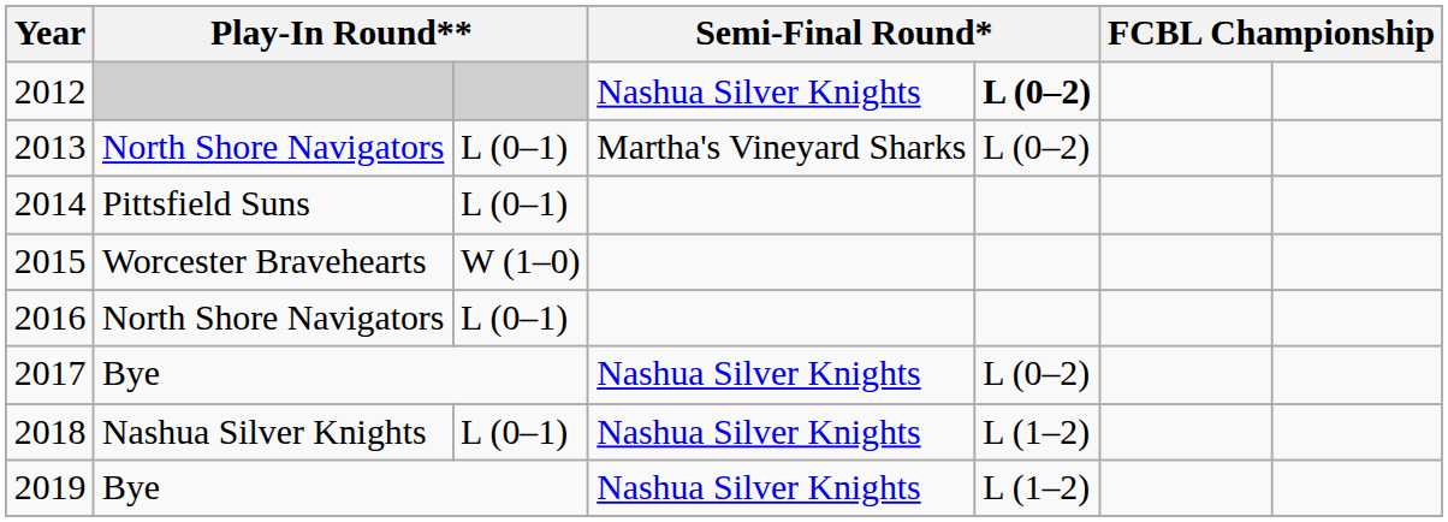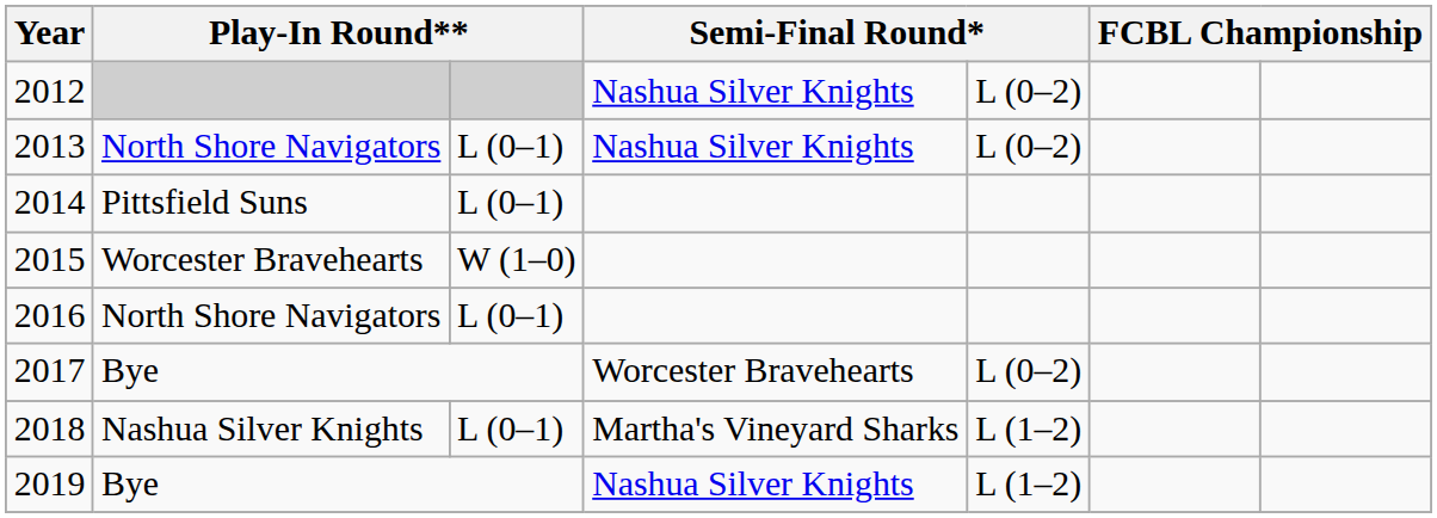 <table class="wikitable">
 <tr>
 <th>Year</th>
 <th colspan=2>Play-In Round**</th>
 <th colspan=2>Semi-Final Round*</th>
 <th colspan=2>FCBL Championship</th>
 </tr>
 <tr>
 <td>2012</td>
 <td style="background-color:#cfcfcf;"></td>
 <td style="background-color:#cfcfcf;"></td>
 <td><a href='#'>Nashua Silver Knights</a></td>
-<td><strong>L (0–2)</strong></td>
+<td>L (0–2)</td>
 <td></td>
 <td></td>
 </tr>
 <tr>
 <td>2013</td>
 <td><a href='#'>North Shore Navigators</a></td>
 <td>L (0–1)</td>
-<td>Martha's Vineyard Sharks</td>
+<td><a href='#'>Nashua Silver Knights</a></td>
 <td>L (0–2)</td>
 <td></td>
 <td></td>
 </tr>
 <tr>
 <td>2014</td>
 <td>Pittsfield Suns</td>
 <td>L (0–1)</td>
 <td></td>
 <td></td>
 <td></td>
 <td></td>
 </tr>
 <tr>
 <td>2015</td>
 <td>Worcester Bravehearts</td>
 <td>W (1–0)</td>
 <td></td>
 <td></td>
 <td></td>
 <td></td>
 </tr>
 <tr>
 <td>2016</td>
 <td>North Shore Navigators</td>
 <td>L (0–1)</td>
 <td></td>
 <td></td>
 <td></td>
 <td></td>
 </tr>
 <tr>
 <td>2017</td>
 <td colspan="2">Bye</td>
-<td><a href='#'>Nashua Silver Knights</a></td>
+<td>Worcester Bravehearts</td>
 <td>L (0–2)</td>
 <td></td>
 <td></td>
 </tr>
 <tr>
 <td>2018</td>
 <td>Nashua Silver Knights</td>
 <td>L (0–1)</td>
-<td><a href='#'>Nashua Silver Knights</a></td>
+<td>Martha's Vineyard Sharks</td>
 <td>L (1–2)</td>
 <td></td>
 <td></td>
 </tr>
 <tr>
 <td>2019</td>
 <td colspan="2">Bye</td>
 <td><a href='#'>Nashua Silver Knights</a></td>
 <td>L (1–2)</td>
 <td></td>
 <td></td>
 </tr>
 </table>
